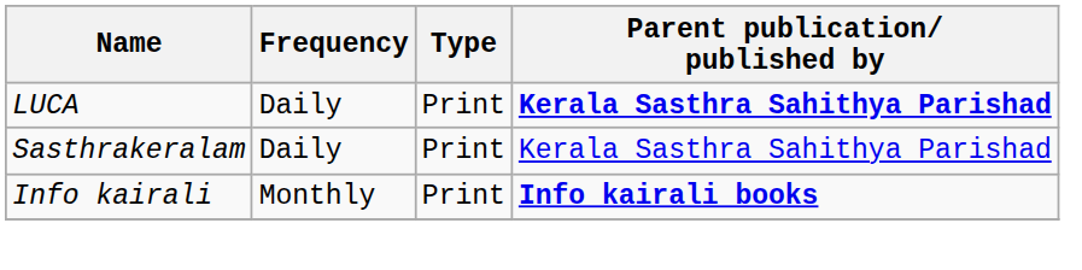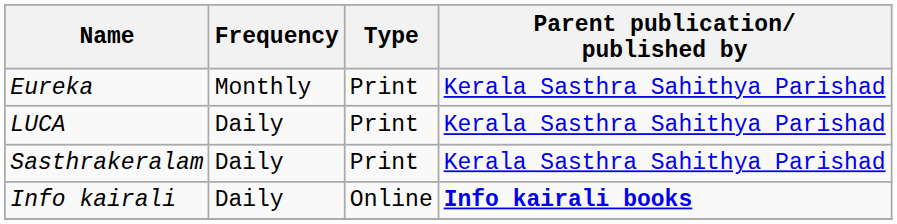 <table class="wikitable">
 <tr>
 <th>Name</th>
 <th>Frequency</th>
 <th>Type</th>
 <th>Parent publication/<br>published by</th>
 </tr>
 <tr>
+<td><em>Eureka</em></td>
+<td>Monthly</td>
+<td>Print</td>
+<td><a href='#'>Kerala Sasthra Sahithya Parishad</a></td>
+</tr>
+<tr>
 <td><em>LUCA</em></td>
 <td>Daily</td>
 <td>Print</td>
-<td><strong><a href='#'>Kerala Sasthra Sahithya Parishad</a></strong></td>
+<td><a href='#'>Kerala Sasthra Sahithya Parishad</a></td>
 </tr>
 <tr>
 <td><em>Sasthrakeralam</em></td>
 <td>Daily</td>
 <td>Print</td>
 <td><a href='#'>Kerala Sasthra Sahithya Parishad</a></td>
 </tr>
 <tr>
 <td><em>Info kairali</em></td>
-<td>Monthly</td>
-<td>Print</td>
+<td>Daily</td>
+<td>Online</td>
 <td><strong><a href='#'>Info kairali books</a></strong></td>
 </tr>
 <tr>
 </tr>
 </table>
